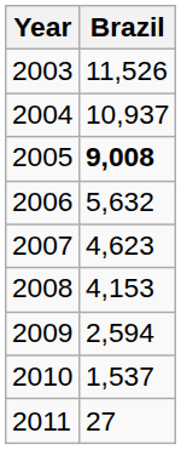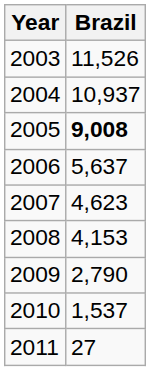 <table class="wikitable">
 <tr>
 <th>Year</th>
 <th>Brazil</th>
 </tr>
 <tr>
 <td>2003</td>
 <td>11,526</td>
 </tr>
 <tr>
 <td>2004</td>
 <td>10,937</td>
 </tr>
 <tr>
 <td>2005</td>
 <td><strong>9,008</strong></td>
 </tr>
 <tr>
 <td>2006</td>
-<td>5,632</td>
+<td>5,637</td>
 </tr>
 <tr>
 <td>2007</td>
 <td>4,623</td>
 </tr>
 <tr>
 <td>2008</td>
 <td>4,153</td>
 </tr>
 <tr>
 <td>2009</td>
-<td>2,594</td>
+<td>2,790</td>
 </tr>
 <tr>
 <td>2010</td>
 <td>1,537</td>
 </tr>
 <tr>
 <td>2011</td>
 <td>27</td>
 </tr>
 </table>
